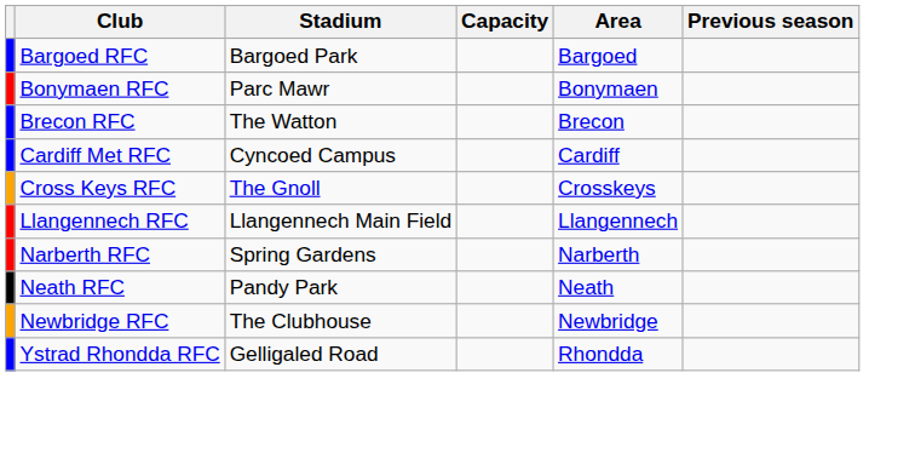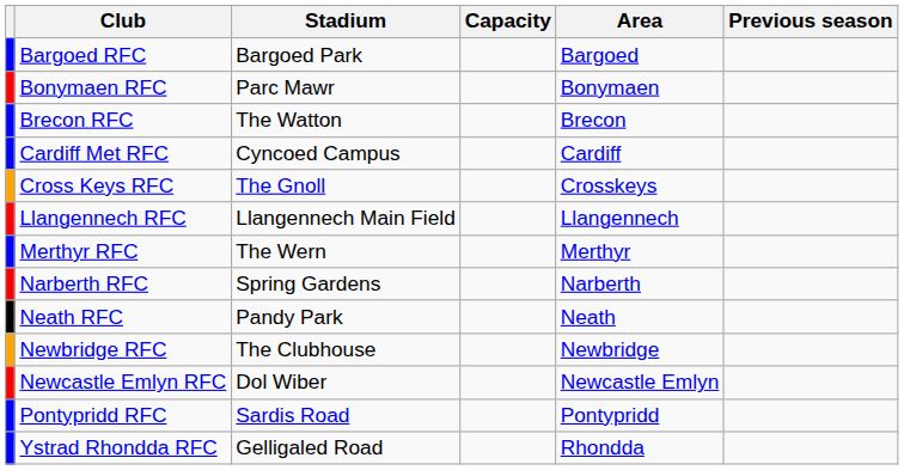 <table class="wikitable sortable">
 <tr>
 <th></th>
 <th>Club</th>
 <th>Stadium</th>
 <th>Capacity</th>
 <th>Area</th>
 <th>Previous season</th>
 </tr>
 <tr>
 <td style="background: blue"></td>
 <td><a href='#'>Bargoed RFC</a></td>
 <td>Bargoed Park</td>
 <td></td>
 <td><a href='#'>Bargoed</a></td>
 <td></td>
 </tr>
 <tr>
 <td style="background: red"></td>
 <td><a href='#'>Bonymaen RFC</a></td>
 <td>Parc Mawr</td>
 <td></td>
 <td><a href='#'>Bonymaen</a></td>
 <td></td>
 </tr>
 <tr>
 <td style="background: blue"></td>
 <td><a href='#'>Brecon RFC</a></td>
 <td>The Watton</td>
 <td></td>
 <td><a href='#'>Brecon</a></td>
 <td></td>
 </tr>
 <tr>
 <td style="background: blue"></td>
 <td><a href='#'>Cardiff Met RFC</a></td>
 <td>Cyncoed Campus</td>
 <td></td>
 <td><a href='#'>Cardiff</a></td>
 <td></td>
 </tr>
 <tr>
 <td style="background: orange"></td>
 <td><a href='#'>Cross Keys RFC</a></td>
 <td><a href='#'>The Gnoll</a></td>
 <td></td>
 <td><a href='#'>Crosskeys</a></td>
 <td></td>
 </tr>
 <tr>
 <td style="background: red"></td>
 <td><a href='#'>Llangennech RFC</a></td>
 <td>Llangennech Main Field</td>
 <td></td>
 <td><a href='#'>Llangennech</a></td>
 <td></td>
 </tr>
 <tr>
+<td style="background: blue"></td>
+<td><a href='#'>Merthyr RFC</a></td>
+<td>The Wern</td>
+<td></td>
+<td><a href='#'>Merthyr</a></td>
+<td></td>
+</tr>
+<tr>
 <td style="background: red"></td>
 <td><a href='#'>Narberth RFC</a></td>
 <td>Spring Gardens</td>
 <td></td>
 <td><a href='#'>Narberth</a></td>
 <td></td>
 </tr>
 <tr>
 <td style="background: black"></td>
 <td><a href='#'>Neath RFC</a></td>
 <td>Pandy Park</td>
 <td></td>
 <td><a href='#'>Neath</a></td>
 <td></td>
 </tr>
 <tr>
 <td style="background: orange"></td>
 <td><a href='#'>Newbridge RFC</a></td>
 <td>The Clubhouse</td>
 <td></td>
 <td><a href='#'>Newbridge</a></td>
 <td></td>
 </tr>
 <tr>
+<td style="background: red"></td>
+<td><a href='#'>Newcastle Emlyn RFC</a></td>
+<td>Dol Wiber</td>
+<td></td>
+<td><a href='#'>Newcastle Emlyn</a></td>
+<td></td>
+</tr>
+<tr>
+<td style="background: blue"></td>
+<td><a href='#'>Pontypridd RFC</a></td>
+<td><a href='#'>Sardis Road</a></td>
+<td></td>
+<td><a href='#'>Pontypridd</a></td>
+<td></td>
+</tr>
+<tr>
 <td style="background: blue"></td>
 <td><a href='#'>Ystrad Rhondda RFC</a></td>
 <td>Gelligaled Road</td>
 <td></td>
 <td><a href='#'>Rhondda</a></td>
 <td></td>
 </tr>
 </table>
